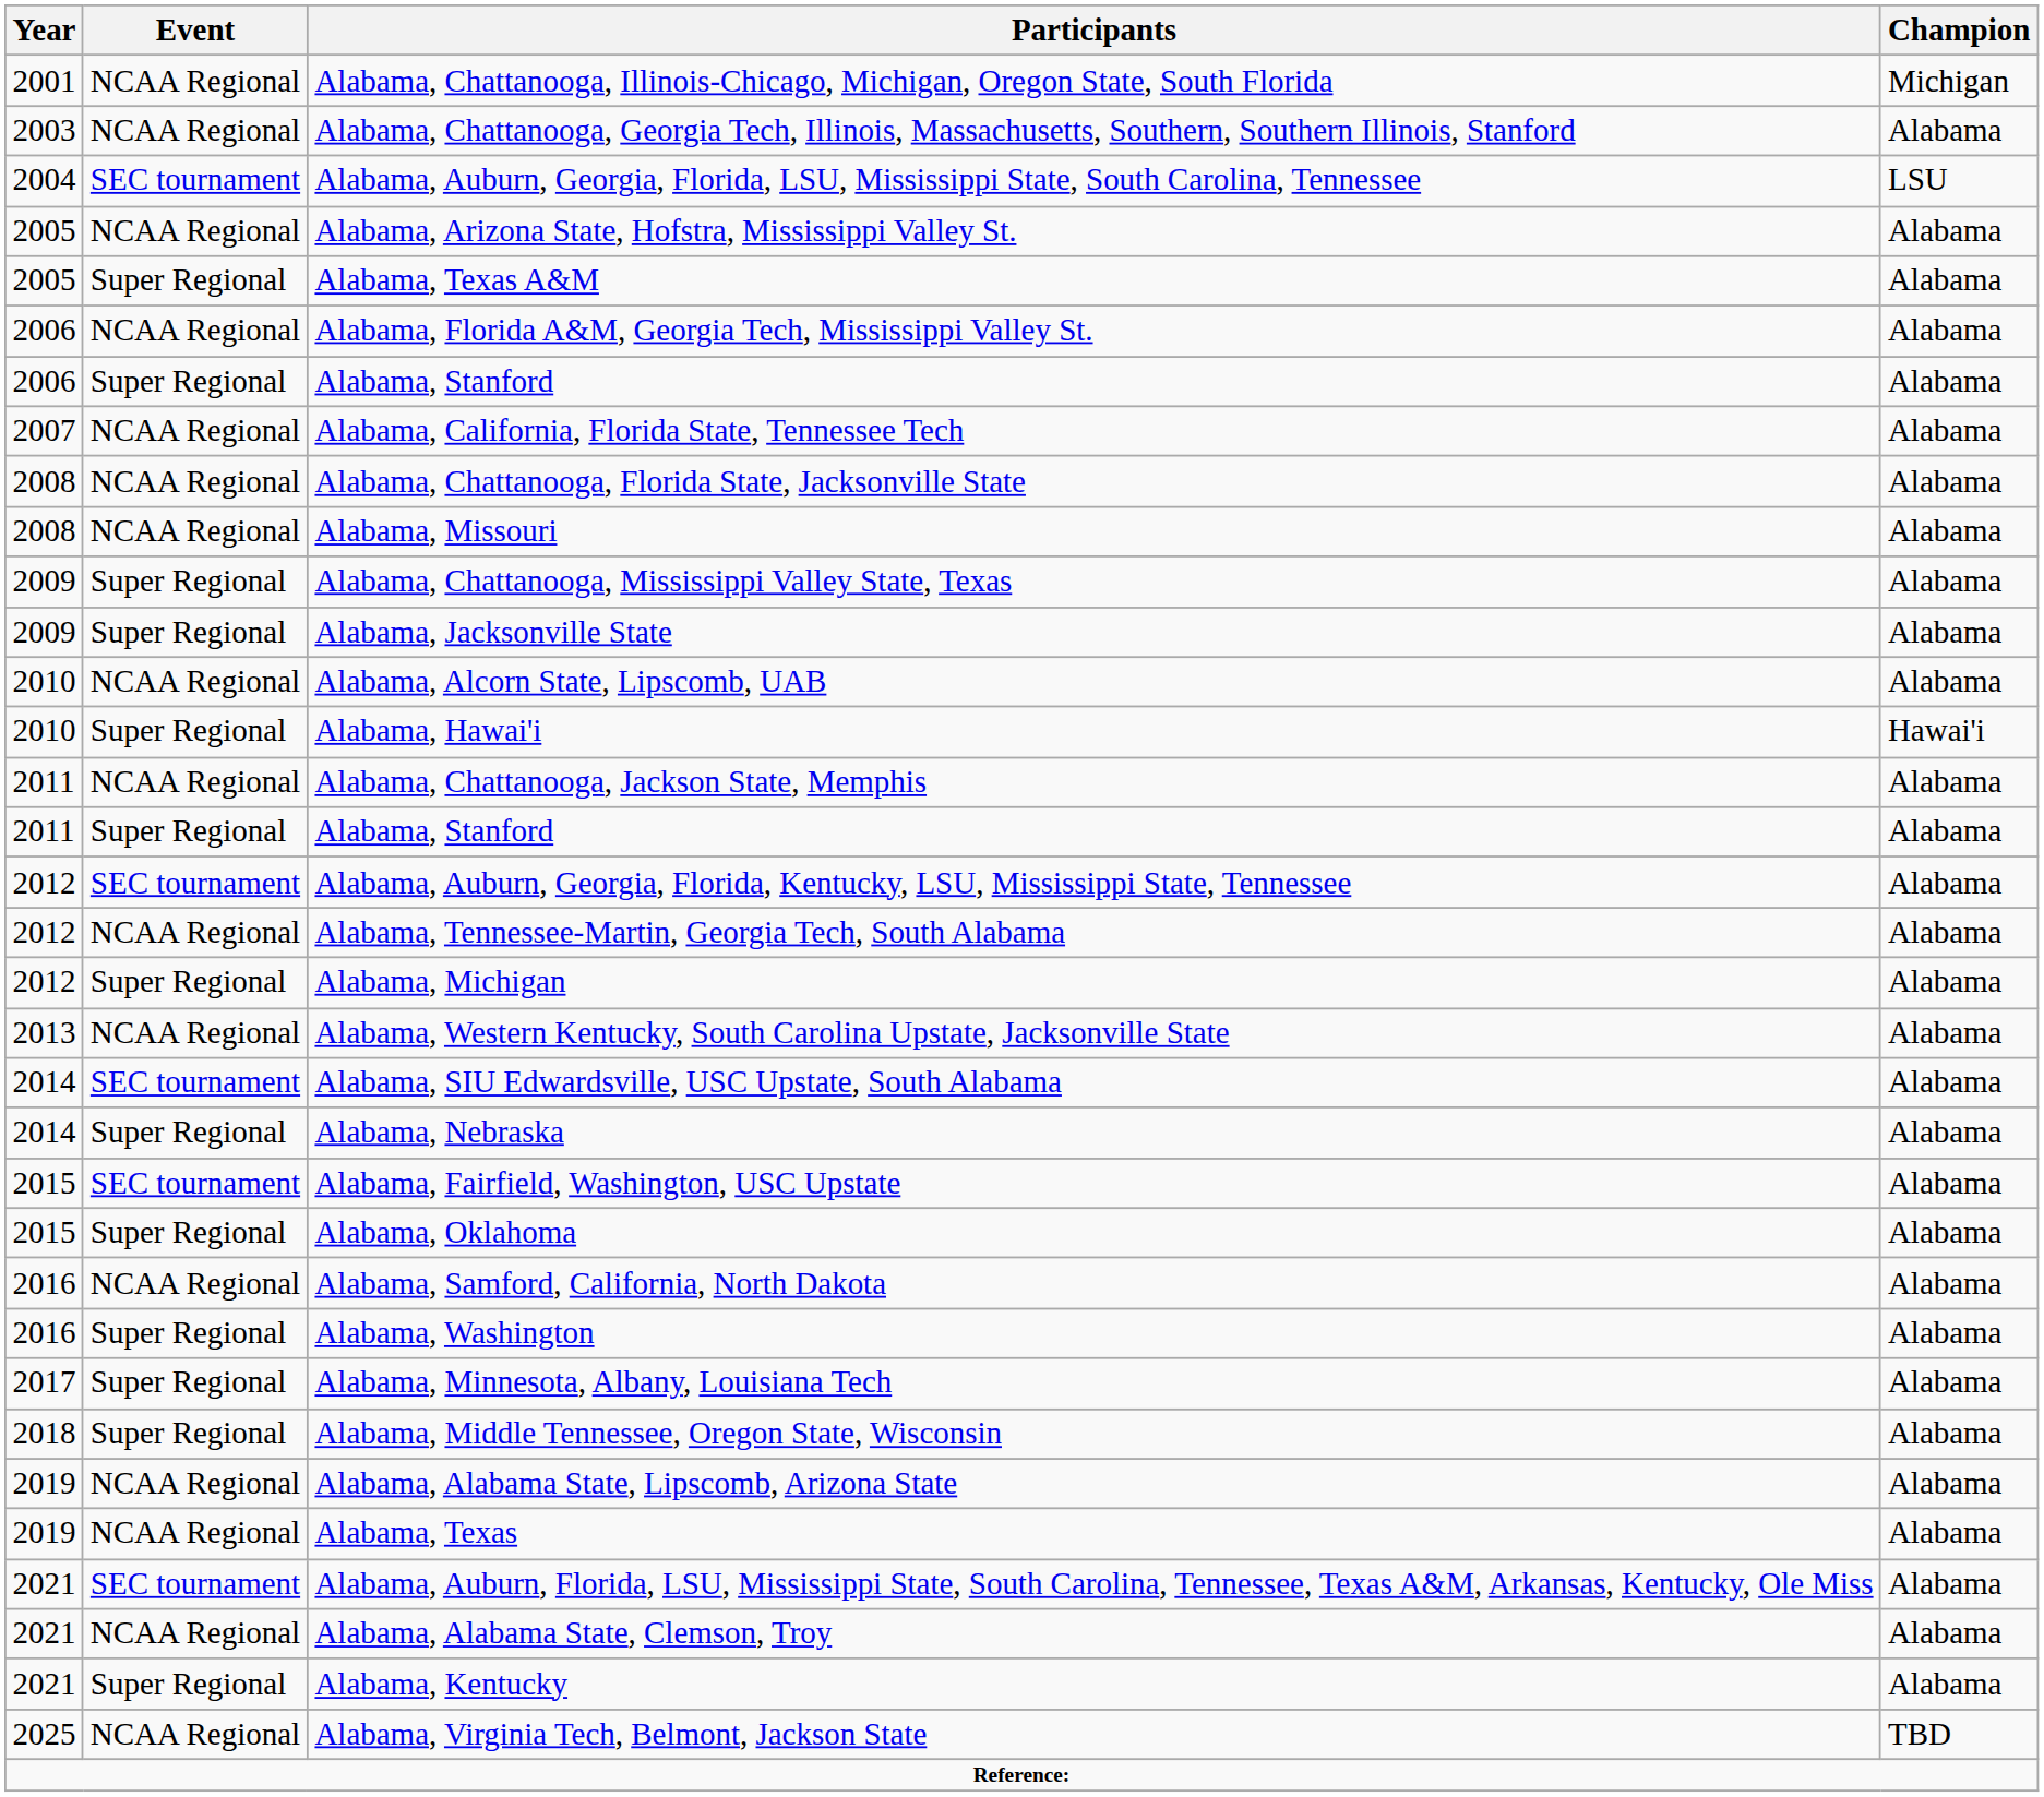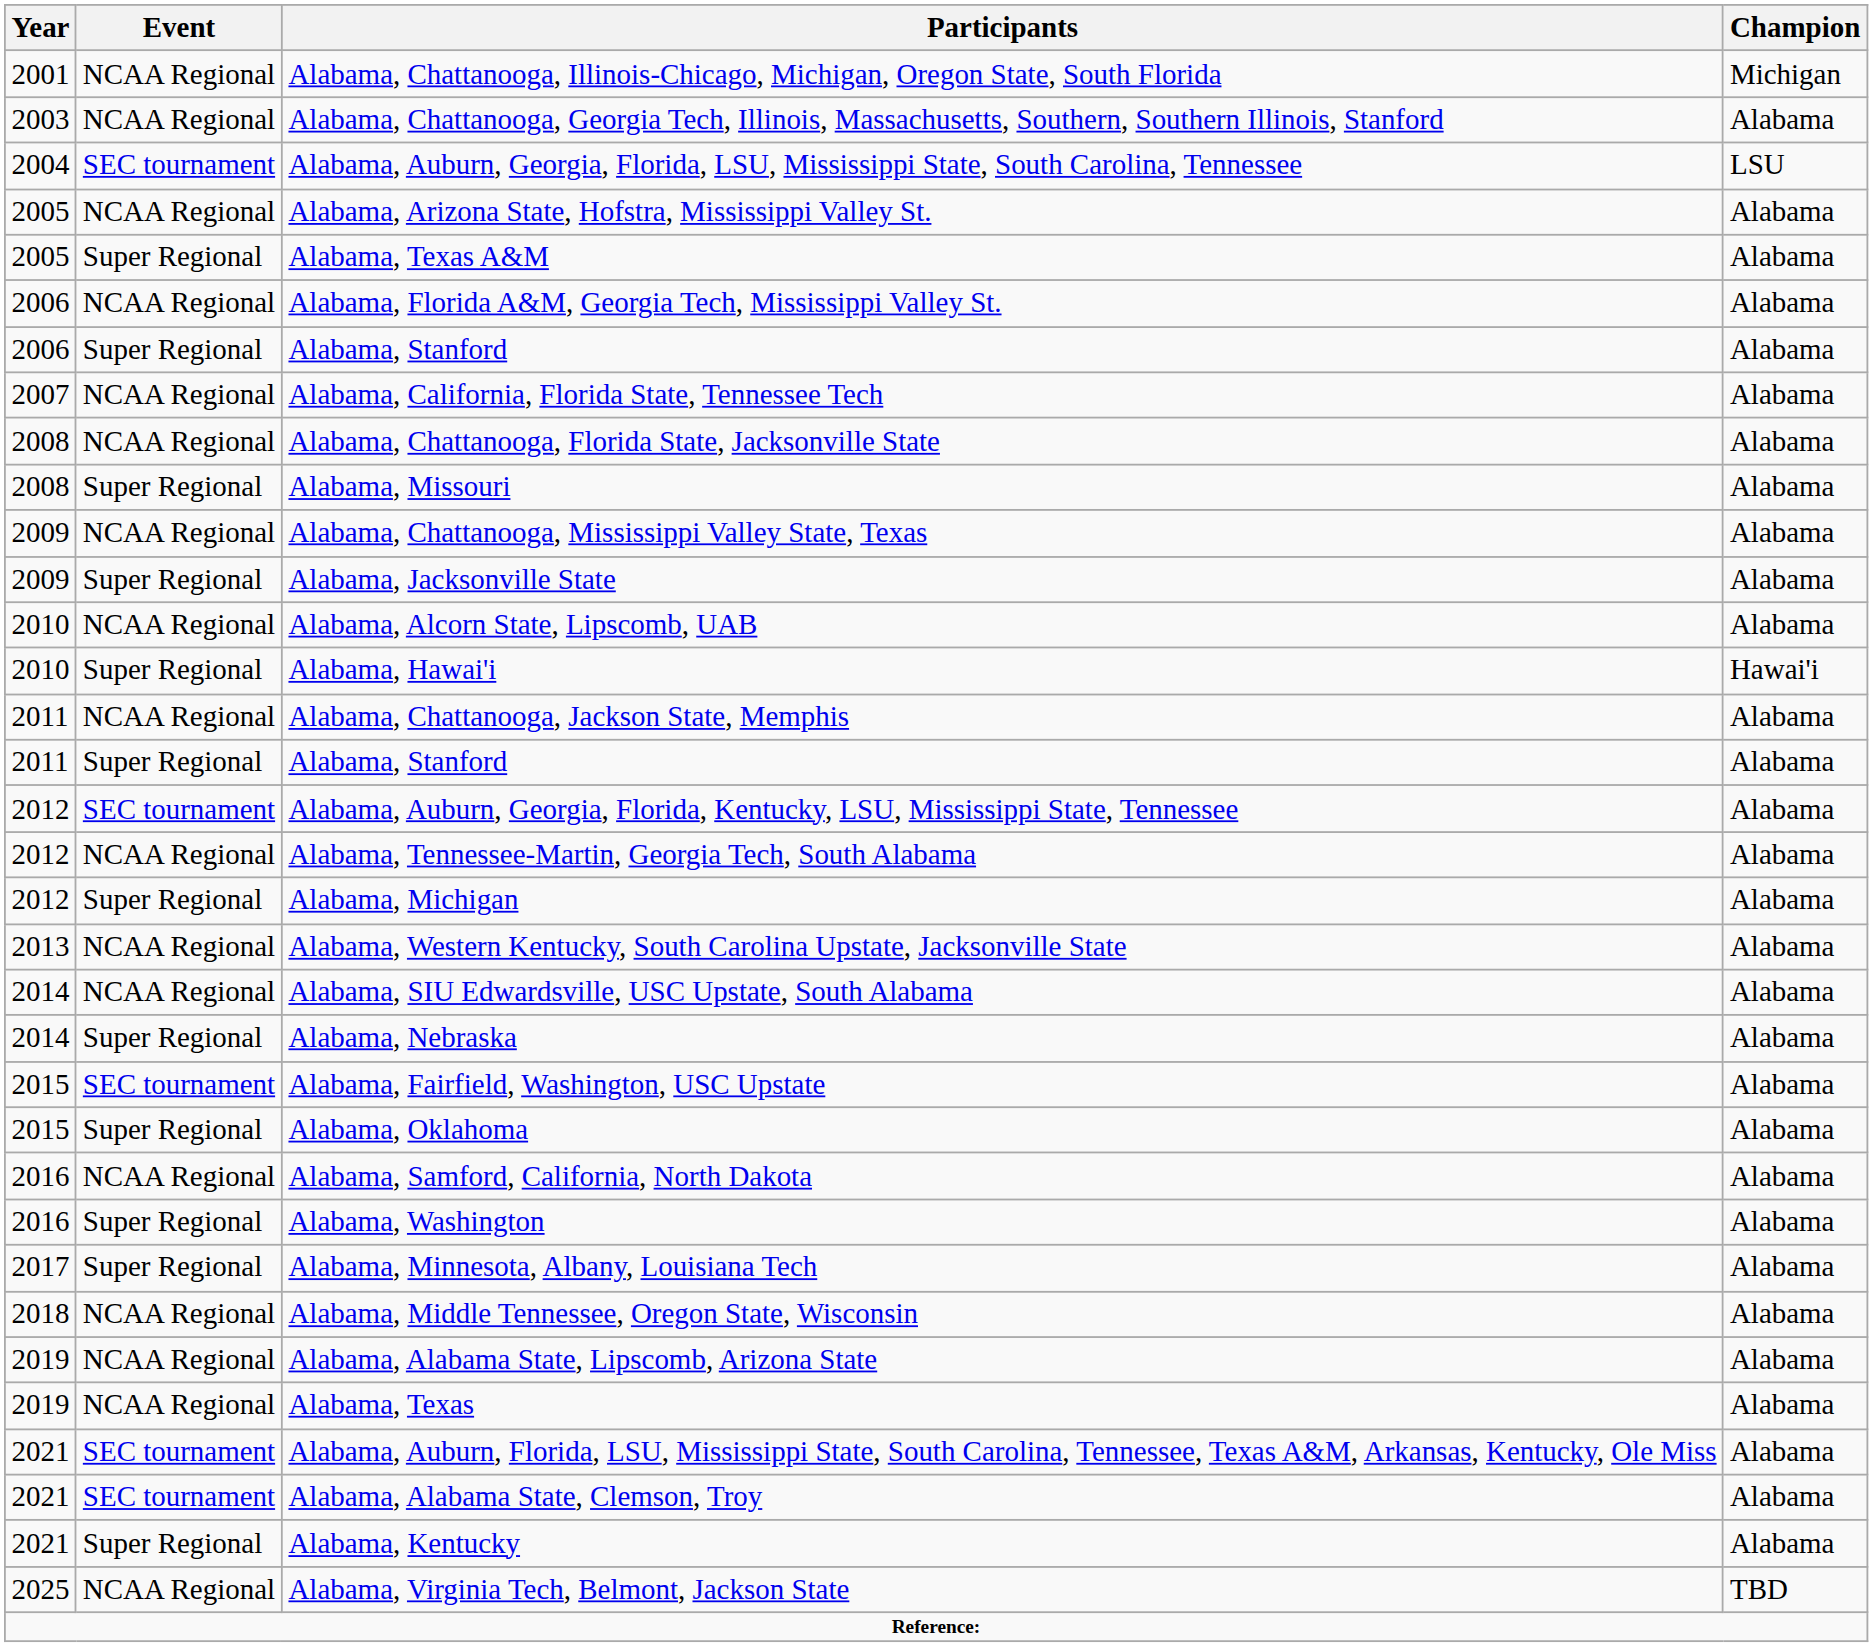 <table class="wikitable">
 <tr>
 <th>Year</th>
 <th>Event</th>
 <th>Participants</th>
 <th>Champion</th>
 </tr>
 <tr>
 <td>2001</td>
 <td>NCAA Regional</td>
 <td><a href='#'>Alabama</a>, <a href='#'>Chattanooga</a>, <a href='#'>Illinois-Chicago</a>, <a href='#'>Michigan</a>, <a href='#'>Oregon State</a>, <a href='#'>South Florida</a></td>
 <td>Michigan</td>
 </tr>
 <tr>
 <td>2003</td>
 <td>NCAA Regional</td>
 <td><a href='#'>Alabama</a>, <a href='#'>Chattanooga</a>, <a href='#'>Georgia Tech</a>, <a href='#'>Illinois</a>, <a href='#'>Massachusetts</a>, <a href='#'>Southern</a>, <a href='#'>Southern Illinois</a>, <a href='#'>Stanford</a></td>
 <td>Alabama</td>
 </tr>
 <tr>
 <td>2004</td>
 <td><a href='#'>SEC tournament</a></td>
 <td><a href='#'>Alabama</a>, <a href='#'>Auburn</a>, <a href='#'>Georgia</a>, <a href='#'>Florida</a>, <a href='#'>LSU</a>, <a href='#'>Mississippi State</a>, <a href='#'>South Carolina</a>, <a href='#'>Tennessee</a></td>
 <td>LSU</td>
 </tr>
 <tr>
 <td>2005</td>
 <td>NCAA Regional</td>
 <td><a href='#'>Alabama</a>, <a href='#'>Arizona State</a>, <a href='#'>Hofstra</a>, <a href='#'>Mississippi Valley St.</a></td>
 <td>Alabama</td>
 </tr>
 <tr>
 <td>2005</td>
 <td>Super Regional</td>
 <td><a href='#'>Alabama</a>, <a href='#'>Texas A&M</a></td>
 <td>Alabama</td>
 </tr>
 <tr>
 <td>2006</td>
 <td>NCAA Regional</td>
 <td><a href='#'>Alabama</a>, <a href='#'>Florida A&M</a>, <a href='#'>Georgia Tech</a>, <a href='#'>Mississippi Valley St.</a></td>
 <td>Alabama</td>
 </tr>
 <tr>
 <td>2006</td>
 <td>Super Regional</td>
 <td><a href='#'>Alabama</a>, <a href='#'>Stanford</a></td>
 <td>Alabama</td>
 </tr>
 <tr>
 <td>2007</td>
 <td>NCAA Regional</td>
 <td><a href='#'>Alabama</a>, <a href='#'>California</a>, <a href='#'>Florida State</a>, <a href='#'>Tennessee Tech</a></td>
 <td>Alabama</td>
 </tr>
 <tr>
 <td>2008</td>
 <td>NCAA Regional</td>
 <td><a href='#'>Alabama</a>, <a href='#'>Chattanooga</a>, <a href='#'>Florida State</a>, <a href='#'>Jacksonville State</a></td>
 <td>Alabama</td>
 </tr>
 <tr>
 <td>2008</td>
-<td>NCAA Regional</td>
+<td>Super Regional</td>
 <td><a href='#'>Alabama</a>, <a href='#'>Missouri</a></td>
 <td>Alabama</td>
 </tr>
 <tr>
 <td>2009</td>
-<td>Super Regional</td>
+<td>NCAA Regional</td>
 <td><a href='#'>Alabama</a>, <a href='#'>Chattanooga</a>, <a href='#'>Mississippi Valley State</a>, <a href='#'>Texas</a></td>
 <td>Alabama</td>
 </tr>
 <tr>
 <td>2009</td>
 <td>Super Regional</td>
 <td><a href='#'>Alabama</a>, <a href='#'>Jacksonville State</a></td>
 <td>Alabama</td>
 </tr>
 <tr>
 <td>2010</td>
 <td>NCAA Regional</td>
 <td><a href='#'>Alabama</a>, <a href='#'>Alcorn State</a>, <a href='#'>Lipscomb</a>, <a href='#'>UAB</a></td>
 <td>Alabama</td>
 </tr>
 <tr>
 <td>2010</td>
 <td>Super Regional</td>
 <td><a href='#'>Alabama</a>, <a href='#'>Hawai'i</a></td>
 <td>Hawai'i</td>
 </tr>
 <tr>
 <td>2011</td>
 <td>NCAA Regional</td>
 <td><a href='#'>Alabama</a>, <a href='#'>Chattanooga</a>, <a href='#'>Jackson State</a>, <a href='#'>Memphis</a></td>
 <td>Alabama</td>
 </tr>
 <tr>
 <td>2011</td>
 <td>Super Regional</td>
 <td><a href='#'>Alabama</a>, <a href='#'>Stanford</a></td>
 <td>Alabama</td>
 </tr>
 <tr>
 <td>2012</td>
 <td><a href='#'>SEC tournament</a></td>
 <td><a href='#'>Alabama</a>, <a href='#'>Auburn</a>, <a href='#'>Georgia</a>, <a href='#'>Florida</a>, <a href='#'>Kentucky</a>, <a href='#'>LSU</a>, <a href='#'>Mississippi State</a>, <a href='#'>Tennessee</a></td>
 <td>Alabama</td>
 </tr>
 <tr>
 <td>2012</td>
 <td>NCAA Regional</td>
 <td><a href='#'>Alabama</a>, <a href='#'>Tennessee-Martin</a>, <a href='#'>Georgia Tech</a>, <a href='#'>South Alabama</a></td>
 <td>Alabama</td>
 </tr>
 <tr>
 <td>2012</td>
 <td>Super Regional</td>
 <td><a href='#'>Alabama</a>, <a href='#'>Michigan</a></td>
 <td>Alabama</td>
 </tr>
 <tr>
 <td>2013</td>
 <td>NCAA Regional</td>
 <td><a href='#'>Alabama</a>, <a href='#'>Western Kentucky</a>, <a href='#'>South Carolina Upstate</a>, <a href='#'>Jacksonville State</a></td>
 <td>Alabama</td>
 </tr>
 <tr>
 <td>2014</td>
-<td><a href='#'>SEC tournament</a></td>
+<td>NCAA Regional</td>
 <td><a href='#'>Alabama</a>, <a href='#'>SIU Edwardsville</a>, <a href='#'>USC Upstate</a>, <a href='#'>South Alabama</a></td>
 <td>Alabama</td>
 </tr>
 <tr>
 <td>2014</td>
 <td>Super Regional</td>
 <td><a href='#'>Alabama</a>, <a href='#'>Nebraska</a></td>
 <td>Alabama</td>
 </tr>
 <tr>
 <td>2015</td>
 <td><a href='#'>SEC tournament</a></td>
 <td><a href='#'>Alabama</a>, <a href='#'>Fairfield</a>, <a href='#'>Washington</a>, <a href='#'>USC Upstate</a></td>
 <td>Alabama</td>
 </tr>
 <tr>
 <td>2015</td>
 <td>Super Regional</td>
 <td><a href='#'>Alabama</a>, <a href='#'>Oklahoma</a></td>
 <td>Alabama</td>
 </tr>
 <tr>
 <td>2016</td>
 <td>NCAA Regional</td>
 <td><a href='#'>Alabama</a>, <a href='#'>Samford</a>, <a href='#'>California</a>, <a href='#'>North Dakota</a></td>
 <td>Alabama</td>
 </tr>
 <tr>
 <td>2016</td>
 <td>Super Regional</td>
 <td><a href='#'>Alabama</a>, <a href='#'>Washington</a></td>
 <td>Alabama</td>
 </tr>
 <tr>
 <td>2017</td>
 <td>Super Regional</td>
 <td><a href='#'>Alabama</a>, <a href='#'>Minnesota</a>, <a href='#'>Albany</a>, <a href='#'>Louisiana Tech</a></td>
 <td>Alabama</td>
 </tr>
 <tr>
 <td>2018</td>
-<td>Super Regional</td>
+<td>NCAA Regional</td>
 <td><a href='#'>Alabama</a>, <a href='#'>Middle Tennessee</a>, <a href='#'>Oregon State</a>, <a href='#'>Wisconsin</a></td>
 <td>Alabama</td>
 </tr>
 <tr>
 <td>2019</td>
 <td>NCAA Regional</td>
 <td><a href='#'>Alabama</a>, <a href='#'>Alabama State</a>, <a href='#'>Lipscomb</a>, <a href='#'>Arizona State</a></td>
 <td>Alabama</td>
 </tr>
 <tr>
 <td>2019</td>
 <td>NCAA Regional</td>
 <td><a href='#'>Alabama</a>, <a href='#'>Texas</a></td>
 <td>Alabama</td>
 </tr>
 <tr>
 <td>2021</td>
 <td><a href='#'>SEC tournament</a></td>
 <td><a href='#'>Alabama</a>, <a href='#'>Auburn</a>, <a href='#'>Florida</a>, <a href='#'>LSU</a>, <a href='#'>Mississippi State</a>, <a href='#'>South Carolina</a>, <a href='#'>Tennessee</a>, <a href='#'>Texas A&M</a>, <a href='#'>Arkansas</a>, <a href='#'>Kentucky</a>, <a href='#'>Ole Miss</a></td>
 <td>Alabama</td>
 </tr>
 <tr>
 <td>2021</td>
-<td>NCAA Regional</td>
+<td><a href='#'>SEC tournament</a></td>
 <td><a href='#'>Alabama</a>, <a href='#'>Alabama State</a>, <a href='#'>Clemson</a>, <a href='#'>Troy</a></td>
 <td>Alabama</td>
 </tr>
 <tr>
 <td>2021</td>
 <td>Super Regional</td>
 <td><a href='#'>Alabama</a>, <a href='#'>Kentucky</a></td>
 <td>Alabama</td>
 </tr>
 <tr>
 <td>2025</td>
 <td>NCAA Regional</td>
 <td><a href='#'>Alabama</a>, <a href='#'>Virginia Tech</a>, <a href='#'>Belmont</a>, <a href='#'>Jackson State</a></td>
 <td>TBD</td>
 </tr>
 <tr>
 <td colspan="4" style="font-size: 8pt" align="center"><strong>Reference:</strong></td>
 </tr>
 </table>
